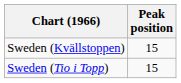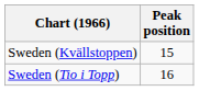 <table class="wikitable sortable">
 <tr>
 <th>Chart (1966)</th>
 <th>Peak<br>position</th>
 </tr>
 <tr>
 <td>Sweden (<a href='#'>Kvällstoppen</a>)</td>
 <td align="center">15</td>
 </tr>
 <tr>
 <td><a href='#'>Sweden</a> (<em><a href='#'>Tio i Topp</a></em>)</td>
-<td style="text-align:center;">15</td>
+<td style="text-align:center;">16</td>
 </tr>
 </table>
